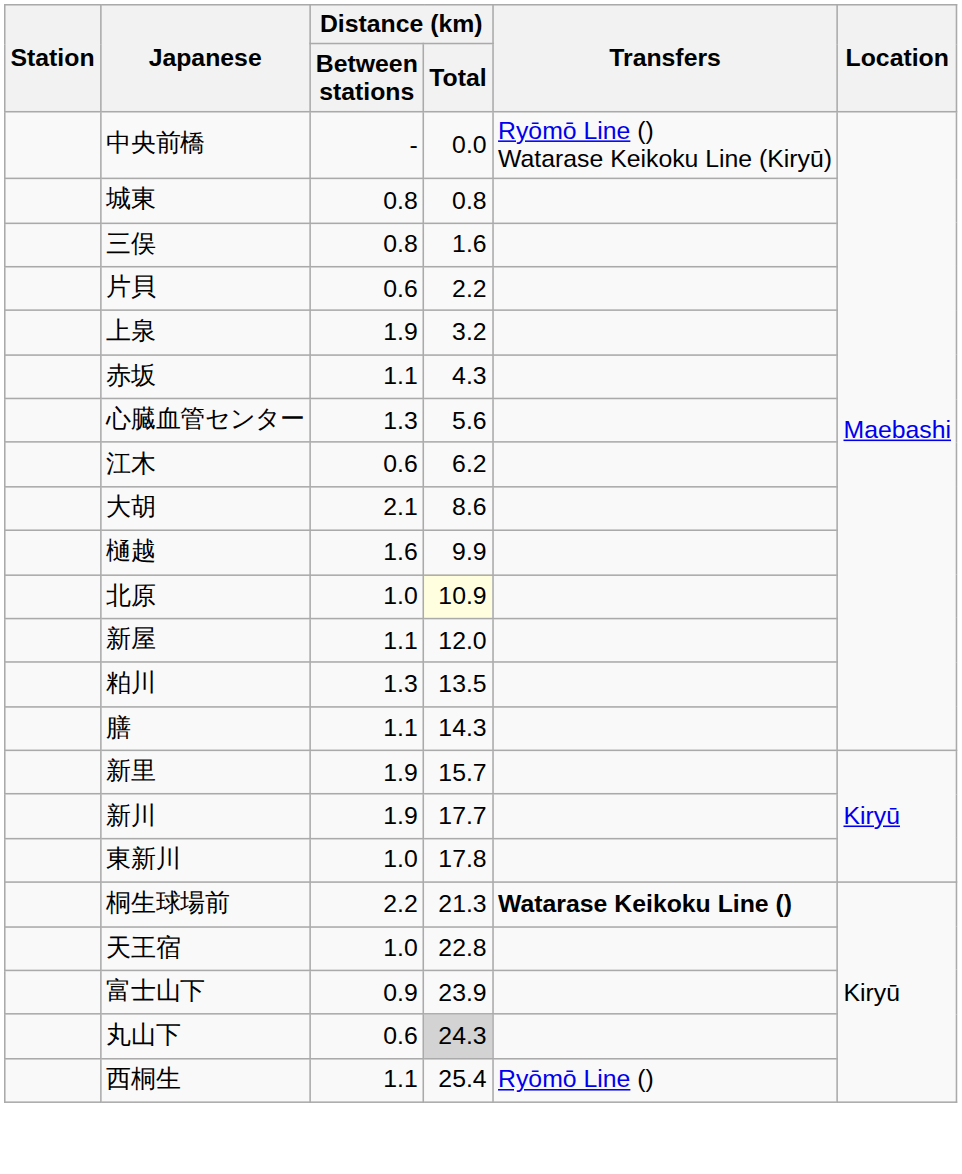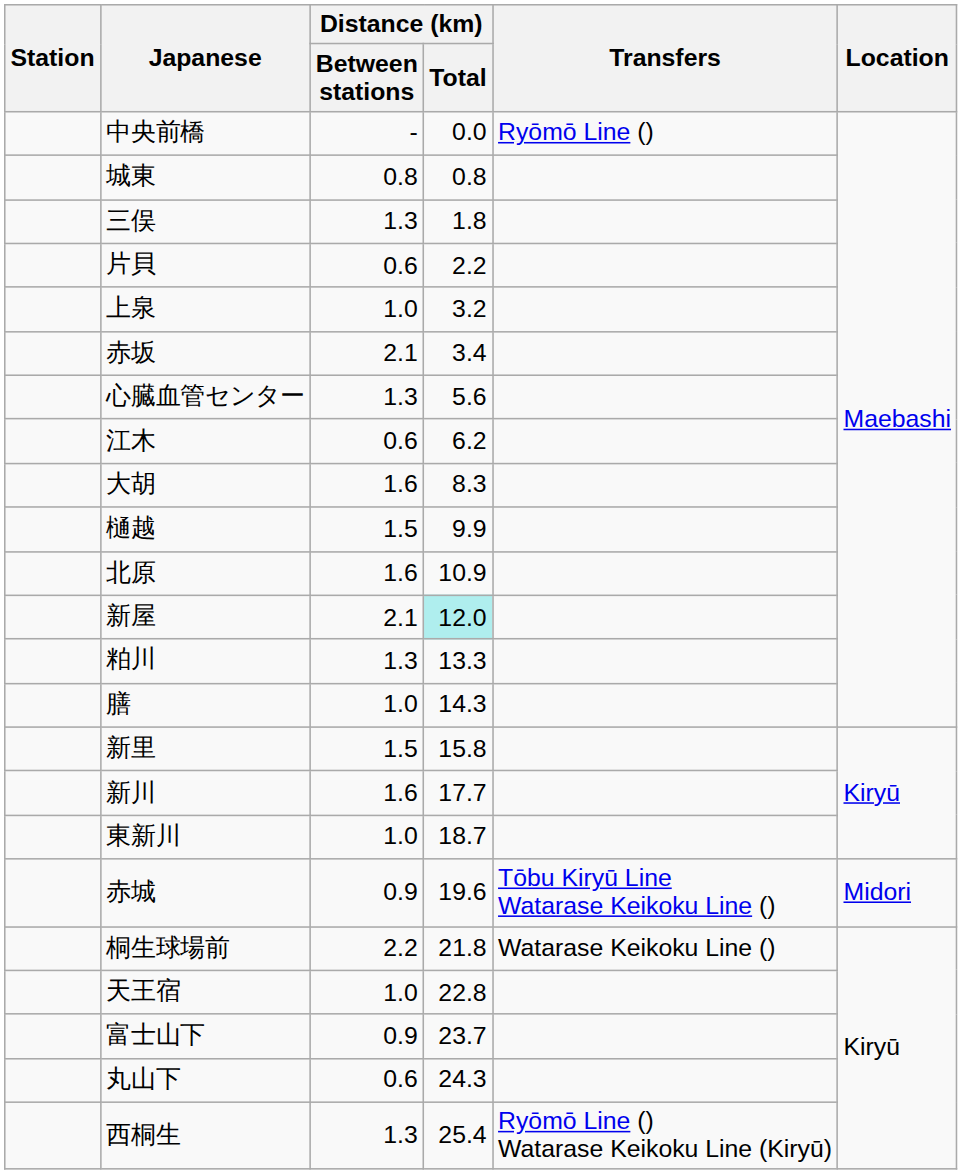 <table class="wikitable" rules="all">
 <tr>
 <th rowspan="2">Station</th>
 <th rowspan="2">Japanese</th>
 <th colspan="2">Distance (km)</th>
 <th rowspan="2">Transfers</th>
 <th rowspan="2">Location</th>
 </tr>
 <tr>
 <th>Between<br>stations</th>
 <th>Total</th>
 </tr>
 <tr>
 <td></td>
 <td>中央前橋</td>
 <td style="text-align:right;">-</td>
 <td style="text-align:right;">0.0</td>
-<td><a href='#'>Ryōmō Line</a> ()<br>Watarase Keikoku Line (Kiryū)</td>
+<td><a href='#'>Ryōmō Line</a> ()</td>
 <td rowspan="14"><a href='#'>Maebashi</a></td>
 </tr>
 <tr>
 <td></td>
 <td>城東</td>
 <td style="text-align:right;">0.8</td>
 <td style="text-align:right;">0.8</td>
 <td> </td>
 </tr>
 <tr>
 <td></td>
 <td>三俣</td>
-<td style="text-align:right;">0.8</td>
-<td style="text-align:right;">1.6</td>
+<td style="text-align:right;">1.3</td>
+<td style="text-align:right;">1.8</td>
 <td> </td>
 </tr>
 <tr>
 <td></td>
 <td>片貝</td>
 <td style="text-align:right;">0.6</td>
 <td style="text-align:right;">2.2</td>
 <td> </td>
 </tr>
 <tr>
 <td></td>
 <td>上泉</td>
-<td style="text-align:right;">1.9</td>
+<td style="text-align:right;">1.0</td>
 <td style="text-align:right;">3.2</td>
 <td> </td>
 </tr>
 <tr>
 <td></td>
 <td>赤坂</td>
-<td style="text-align:right;">1.1</td>
-<td style="text-align:right;">4.3</td>
+<td style="text-align:right;">2.1</td>
+<td style="text-align:right;">3.4</td>
 <td> </td>
 </tr>
 <tr>
 <td></td>
 <td>心臓血管センター</td>
 <td style="text-align:right;">1.3</td>
 <td style="text-align:right;">5.6</td>
 <td> </td>
 </tr>
 <tr>
 <td></td>
 <td>江木</td>
 <td style="text-align:right;">0.6</td>
 <td style="text-align:right;">6.2</td>
 <td> </td>
 </tr>
 <tr>
 <td></td>
 <td>大胡</td>
-<td style="text-align:right;">2.1</td>
-<td style="text-align:right;">8.6</td>
+<td style="text-align:right;">1.6</td>
+<td style="text-align:right;">8.3</td>
 <td> </td>
 </tr>
 <tr>
 <td></td>
 <td>樋越</td>
-<td style="text-align:right;">1.6</td>
+<td style="text-align:right;">1.5</td>
 <td style="text-align:right;">9.9</td>
 <td> </td>
 </tr>
 <tr>
 <td></td>
 <td>北原</td>
-<td style="text-align:right;">1.0</td>
-<td style="background: lightyellow; text-align:right;">10.9</td>
+<td style="text-align:right;">1.6</td>
+<td style="text-align:right;">10.9</td>
 <td> </td>
 </tr>
 <tr>
 <td></td>
 <td>新屋</td>
-<td style="text-align:right;">1.1</td>
-<td style="text-align:right;">12.0</td>
+<td style="text-align:right;">2.1</td>
+<td style="background: paleturquoise; text-align:right;">12.0</td>
 <td> </td>
 </tr>
 <tr>
 <td></td>
 <td>粕川</td>
 <td style="text-align:right;">1.3</td>
-<td style="text-align:right;">13.5</td>
+<td style="text-align:right;">13.3</td>
 <td> </td>
 </tr>
 <tr>
 <td></td>
 <td>膳</td>
-<td style="text-align:right;">1.1</td>
+<td style="text-align:right;">1.0</td>
 <td style="text-align:right;">14.3</td>
 <td> </td>
 </tr>
 <tr>
 <td></td>
 <td>新里</td>
-<td style="text-align:right;">1.9</td>
-<td style="text-align:right;">15.7</td>
+<td style="text-align:right;">1.5</td>
+<td style="text-align:right;">15.8</td>
 <td> </td>
 <td rowspan="3"><a href='#'>Kiryū</a></td>
 </tr>
 <tr>
 <td></td>
 <td>新川</td>
-<td style="text-align:right;">1.9</td>
+<td style="text-align:right;">1.6</td>
 <td style="text-align:right;">17.7</td>
 <td> </td>
 </tr>
 <tr>
 <td></td>
 <td>東新川</td>
 <td style="text-align:right;">1.0</td>
-<td style="text-align:right;">17.8</td>
+<td style="text-align:right;">18.7</td>
 <td> </td>
+</tr>
+<tr>
+<td></td>
+<td>赤城</td>
+<td style="text-align:right;">0.9</td>
+<td style="text-align:right;">19.6</td>
+<td><a href='#'>Tōbu Kiryū Line</a><br><a href='#'>Watarase Keikoku Line</a> ()</td>
+<td><a href='#'>Midori</a></td>
 </tr>
 <tr>
 <td></td>
 <td>桐生球場前</td>
 <td style="text-align:right;">2.2</td>
-<td style="text-align:right;">21.3</td>
-<td><strong>Watarase Keikoku Line ()</strong></td>
+<td style="text-align:right;">21.8</td>
+<td>Watarase Keikoku Line ()</td>
 <td rowspan="5">Kiryū</td>
 </tr>
 <tr>
 <td></td>
 <td>天王宿</td>
 <td style="text-align:right;">1.0</td>
 <td style="text-align:right;">22.8</td>
 <td> </td>
 </tr>
 <tr>
 <td></td>
 <td>富士山下</td>
 <td style="text-align:right;">0.9</td>
-<td style="text-align:right;">23.9</td>
+<td style="text-align:right;">23.7</td>
 <td> </td>
 </tr>
 <tr>
 <td></td>
 <td>丸山下</td>
 <td style="text-align:right;">0.6</td>
-<td style="background: lightgrey; text-align:right;">24.3</td>
+<td style="text-align:right;">24.3</td>
 <td> </td>
 </tr>
 <tr>
 <td></td>
 <td>西桐生</td>
-<td style="text-align:right;">1.1</td>
+<td style="text-align:right;">1.3</td>
 <td style="text-align:right;">25.4</td>
-<td><a href='#'>Ryōmō Line</a> ()</td>
+<td><a href='#'>Ryōmō Line</a> ()<br>Watarase Keikoku Line (Kiryū)</td>
 </tr>
 </table>
